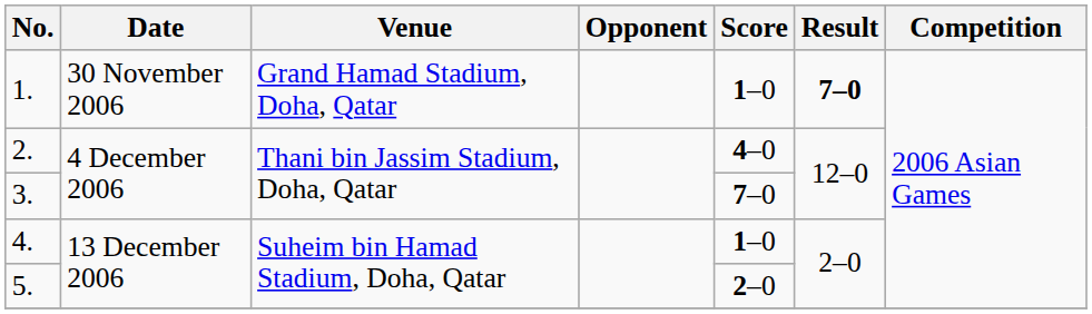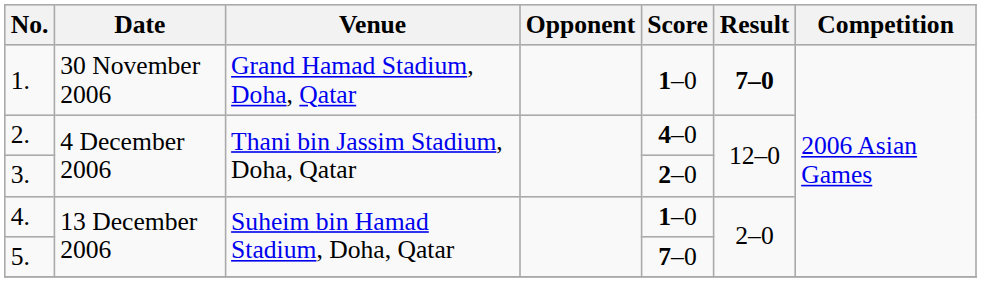 <table class="wikitable">
 <tr>
 <th>No.</th>
 <th>Date</th>
 <th>Venue</th>
 <th>Opponent</th>
 <th>Score</th>
 <th>Result</th>
 <th>Competition</th>
 </tr>
 <tr>
 <td>1.</td>
 <td>30 November 2006</td>
 <td><a href='#'>Grand Hamad Stadium</a>, <a href='#'>Doha</a>, <a href='#'>Qatar</a></td>
 <td></td>
 <td align=center><strong>1</strong>–0</td>
 <td align=center><strong>7–0</strong></td>
 <td rowspan=5><a href='#'>2006 Asian Games</a></td>
 </tr>
 <tr>
 <td>2.</td>
 <td rowspan=2>4 December 2006</td>
 <td rowspan=2><a href='#'>Thani bin Jassim Stadium</a>, Doha, Qatar</td>
 <td rowspan=2></td>
 <td align=center><strong>4</strong>–0</td>
 <td rowspan=2 align=center>12–0</td>
 </tr>
 <tr>
 <td>3.</td>
-<td align=center><strong>7</strong>–0</td>
+<td align=center><strong>2</strong>–0</td>
 </tr>
 <tr>
 <td>4.</td>
 <td rowspan=2>13 December 2006</td>
 <td rowspan=2><a href='#'>Suheim bin Hamad Stadium</a>, Doha, Qatar</td>
 <td rowspan=2></td>
 <td align=center><strong>1</strong>–0</td>
 <td rowspan=2 align=center>2–0</td>
 </tr>
 <tr>
 <td>5.</td>
-<td align=center><strong>2</strong>–0</td>
+<td align=center><strong>7</strong>–0</td>
 </tr>
 <tr>
 </tr>
 </table>
